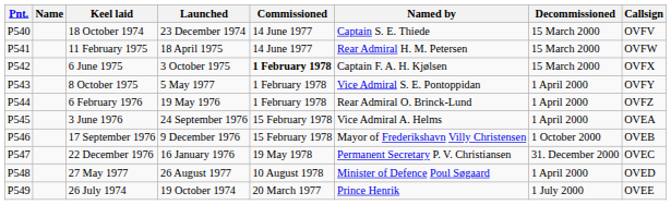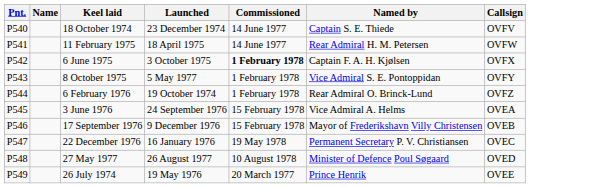 <table class="wikitable">
 <tr>
 <th><a href='#'>Pnt.</a></th>
 <th>Name</th>
 <th>Keel laid</th>
 <th>Launched</th>
 <th>Commissioned</th>
 <th>Named by</th>
-<th>Decommissioned</th>
 <th>Callsign</th>
 </tr>
 <tr>
 <td>P540</td>
 <td> </td>
 <td>18 October 1974</td>
 <td>23 December 1974</td>
 <td>14 June 1977</td>
 <td><a href='#'>Captain</a> S. E. Thiede</td>
-<td>15 March 2000</td>
 <td>OVFV</td>
 </tr>
 <tr>
 <td>P541</td>
 <td> </td>
 <td>11 February 1975</td>
 <td>18 April 1975</td>
 <td>14 June 1977</td>
 <td><a href='#'>Rear Admiral</a> H. M. Petersen</td>
-<td>15 March 2000</td>
 <td>OVFW</td>
 </tr>
 <tr>
 <td>P542</td>
 <td></td>
 <td>6 June 1975</td>
 <td>3 October 1975</td>
 <td><strong>1 February 1978</strong></td>
 <td>Captain F. A. H. Kjølsen</td>
-<td>15 March 2000</td>
 <td>OVFX</td>
 </tr>
 <tr>
 <td>P543</td>
 <td> </td>
 <td>8 October 1975</td>
 <td>5 May 1977</td>
 <td>1 February 1978</td>
 <td><a href='#'>Vice Admiral</a> S. E. Pontoppidan</td>
-<td>1 April 2000</td>
 <td>OVFY</td>
 </tr>
 <tr>
 <td>P544</td>
 <td></td>
 <td>6 February 1976</td>
-<td>19 May 1976</td>
+<td>19 October 1974</td>
 <td>1 February 1978</td>
 <td>Rear Admiral O. Brinck-Lund</td>
-<td>1 April 2000</td>
 <td>OVFZ</td>
 </tr>
 <tr>
 <td>P545</td>
 <td> </td>
 <td>3 June 1976</td>
 <td>24 September 1976</td>
 <td>15 February 1978</td>
 <td>Vice Admiral A. Helms</td>
-<td>1 April 2000</td>
 <td>OVEA</td>
 </tr>
 <tr>
 <td>P546</td>
 <td> </td>
 <td>17 September 1976</td>
 <td>9 December 1976</td>
 <td>15 February 1978</td>
 <td>Mayor of <a href='#'>Frederikshavn</a> <a href='#'>Villy Christensen</a></td>
-<td>1 October 2000</td>
 <td>OVEB</td>
 </tr>
 <tr>
 <td>P547</td>
 <td> </td>
 <td>22 December 1976</td>
 <td>16 January 1976</td>
 <td>19 May 1978</td>
 <td><a href='#'>Permanent Secretary</a> P. V. Christiansen</td>
-<td>31. December 2000</td>
 <td>OVEC</td>
 </tr>
 <tr>
 <td>P548</td>
 <td></td>
 <td>27 May 1977</td>
 <td>26 August 1977</td>
 <td>10 August 1978</td>
 <td><a href='#'>Minister of Defence</a> <a href='#'>Poul Søgaard</a></td>
-<td>1 April 2000</td>
 <td>OVED</td>
 </tr>
 <tr>
 <td>P549</td>
 <td> </td>
 <td>26 July 1974</td>
-<td>19 October 1974</td>
+<td>19 May 1976</td>
 <td>20 March 1977</td>
 <td><a href='#'>Prince Henrik</a></td>
-<td>1 July 2000</td>
 <td>OVEE</td>
 </tr>
 </table>
